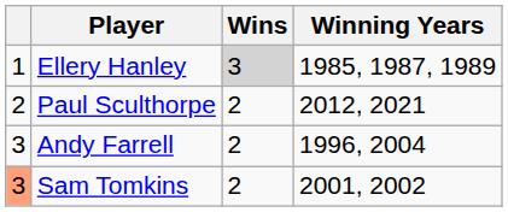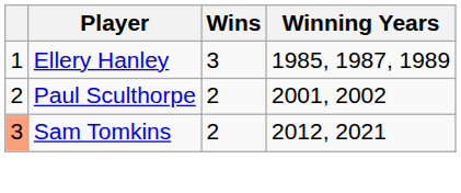 <table class="wikitable" style="text-align: left;">
 <tr>
 <th></th>
 <th>Player</th>
 <th>Wins</th>
 <th>Winning Years</th>
 </tr>
 <tr>
 <td>1</td>
 <td align=left> <a href='#'>Ellery Hanley</a></td>
-<td style="background: lightgrey;">3</td>
+<td>3</td>
 <td>1985, 1987, 1989</td>
 </tr>
 <tr>
 <td>2</td>
 <td align="left"> <a href='#'>Paul Sculthorpe</a></td>
 <td>2</td>
-<td>2012, 2021</td>
-</tr>
-<tr>
-<td>3</td>
-<td align=left> <a href='#'>Andy Farrell</a></td>
-<td>2</td>
-<td>1996, 2004</td>
+<td>2001, 2002</td>
 </tr>
 <tr>
 <td style="background: lightsalmon;">3</td>
 <td> <a href='#'>Sam Tomkins</a></td>
 <td>2</td>
-<td>2001, 2002</td>
+<td>2012, 2021</td>
 </tr>
 </table>
